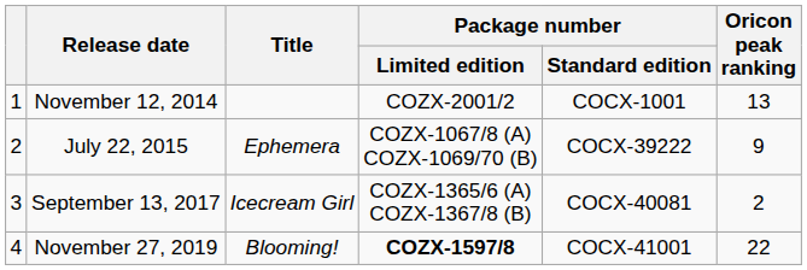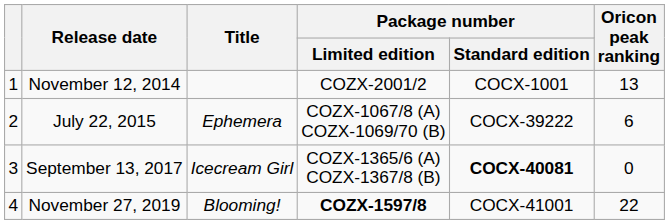 <table class="wikitable" style="text-align: center">
 <tr>
 <th rowspan="2"></th>
 <th rowspan="2">Release date</th>
 <th rowspan="2">Title</th>
 <th colspan="2">Package number</th>
 <th rowspan="2">Oricon<br>peak<br>ranking</th>
 </tr>
 <tr>
 <th>Limited edition</th>
 <th>Standard edition</th>
 </tr>
 <tr>
 <td>1</td>
 <td>November 12, 2014</td>
 <td></td>
 <td>COZX-2001/2</td>
 <td>COCX-1001</td>
 <td>13</td>
 </tr>
 <tr>
 <td>2</td>
 <td>July 22, 2015</td>
 <td><em>Ephemera</em></td>
 <td>COZX-1067/8 (A)<br>COZX-1069/70 (B)</td>
 <td>COCX-39222</td>
-<td>9</td>
+<td>6</td>
 </tr>
 <tr>
 <td>3</td>
 <td>September 13, 2017</td>
 <td><em>Icecream Girl</em></td>
 <td>COZX-1365/6 (A)<br>COZX-1367/8 (B)</td>
-<td>COCX-40081</td>
-<td>2</td>
+<td><strong>COCX-40081</strong></td>
+<td>0</td>
 </tr>
 <tr>
 <td>4</td>
 <td>November 27, 2019</td>
 <td><em>Blooming!</em></td>
 <td><strong>COZX-1597/8</strong></td>
 <td>COCX-41001</td>
 <td>22</td>
 </tr>
 </table>
